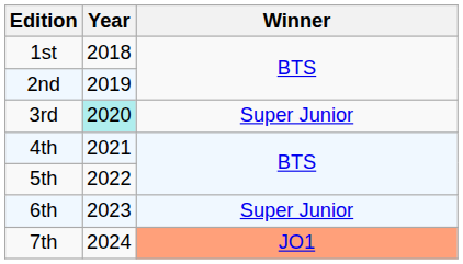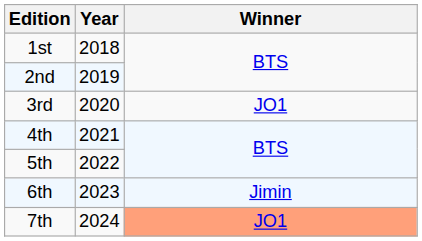 <table class="wikitable" style="text-align:center">
 <tr>
 <th>Edition</th>
 <th>Year</th>
 <th width="250">Winner</th>
 </tr>
 <tr>
 <td>1st</td>
 <td>2018</td>
 <td rowspan="2"><a href='#'>BTS</a></td>
 </tr>
 <tr style="background:#f0f8ff;">
 <td>2nd</td>
 <td>2019</td>
 </tr>
 <tr>
 <td>3rd</td>
-<td style="background: paleturquoise;">2020</td>
-<td><a href='#'>Super Junior</a></td>
+<td>2020</td>
+<td><a href='#'>JO1</a></td>
 </tr>
 <tr style="background:#f0f8ff;">
 <td>4th</td>
 <td>2021</td>
 <td rowspan="2"><a href='#'>BTS</a></td>
 </tr>
 <tr>
 <td>5th</td>
 <td>2022</td>
 </tr>
 <tr style="background:#f0f8ff;">
 <td>6th</td>
 <td>2023</td>
-<td><a href='#'>Super Junior</a></td>
+<td><a href='#'>Jimin</a></td>
 </tr>
 <tr>
 <td>7th</td>
 <td>2024</td>
 <td style="background: lightsalmon;"><a href='#'>JO1</a></td>
 </tr>
 </table>
